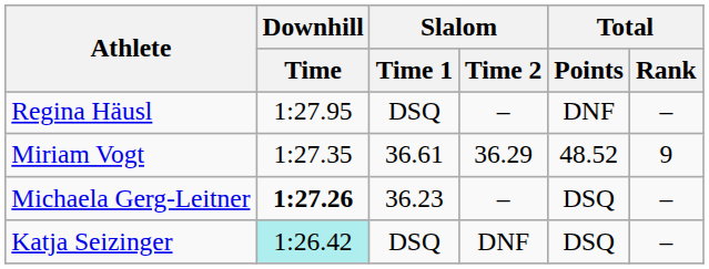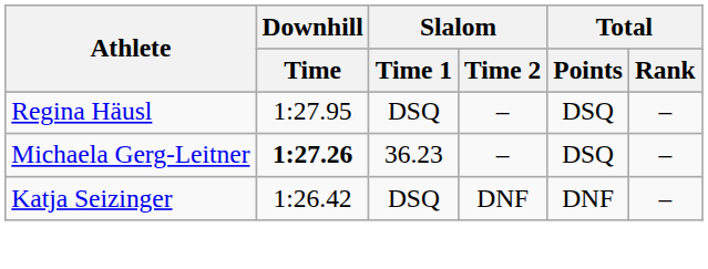 <table class="wikitable" style="font-size:90%">
 <tr>
 <th rowspan="2">Athlete</th>
 <th>Downhill</th>
 <th colspan="2">Slalom</th>
 <th colspan="2">Total</th>
 </tr>
 <tr>
 <th>Time</th>
 <th>Time 1</th>
 <th>Time 2</th>
 <th>Points</th>
 <th>Rank</th>
 </tr>
 <tr>
 <td><a href='#'>Regina Häusl</a></td>
 <td align="center">1:27.95</td>
 <td align="center">DSQ</td>
 <td align="center">–</td>
-<td align="center">DNF</td>
+<td align="center">DSQ</td>
 <td align="center">–</td>
-</tr>
-<tr>
-<td><a href='#'>Miriam Vogt</a></td>
-<td align="center">1:27.35</td>
-<td align="center">36.61</td>
-<td align="center">36.29</td>
-<td align="center">48.52</td>
-<td align="center">9</td>
 </tr>
 <tr>
 <td><a href='#'>Michaela Gerg-Leitner</a></td>
 <td align="center"><strong>1:27.26</strong></td>
 <td align="center">36.23</td>
 <td align="center">–</td>
 <td align="center">DSQ</td>
 <td align="center">–</td>
 </tr>
 <tr>
 <td><a href='#'>Katja Seizinger</a></td>
-<td align="center" style="background: paleturquoise;">1:26.42</td>
+<td align="center">1:26.42</td>
 <td align="center">DSQ</td>
 <td align="center">DNF</td>
-<td align="center">DSQ</td>
+<td align="center">DNF</td>
 <td align="center">–</td>
 </tr>
 </table>
